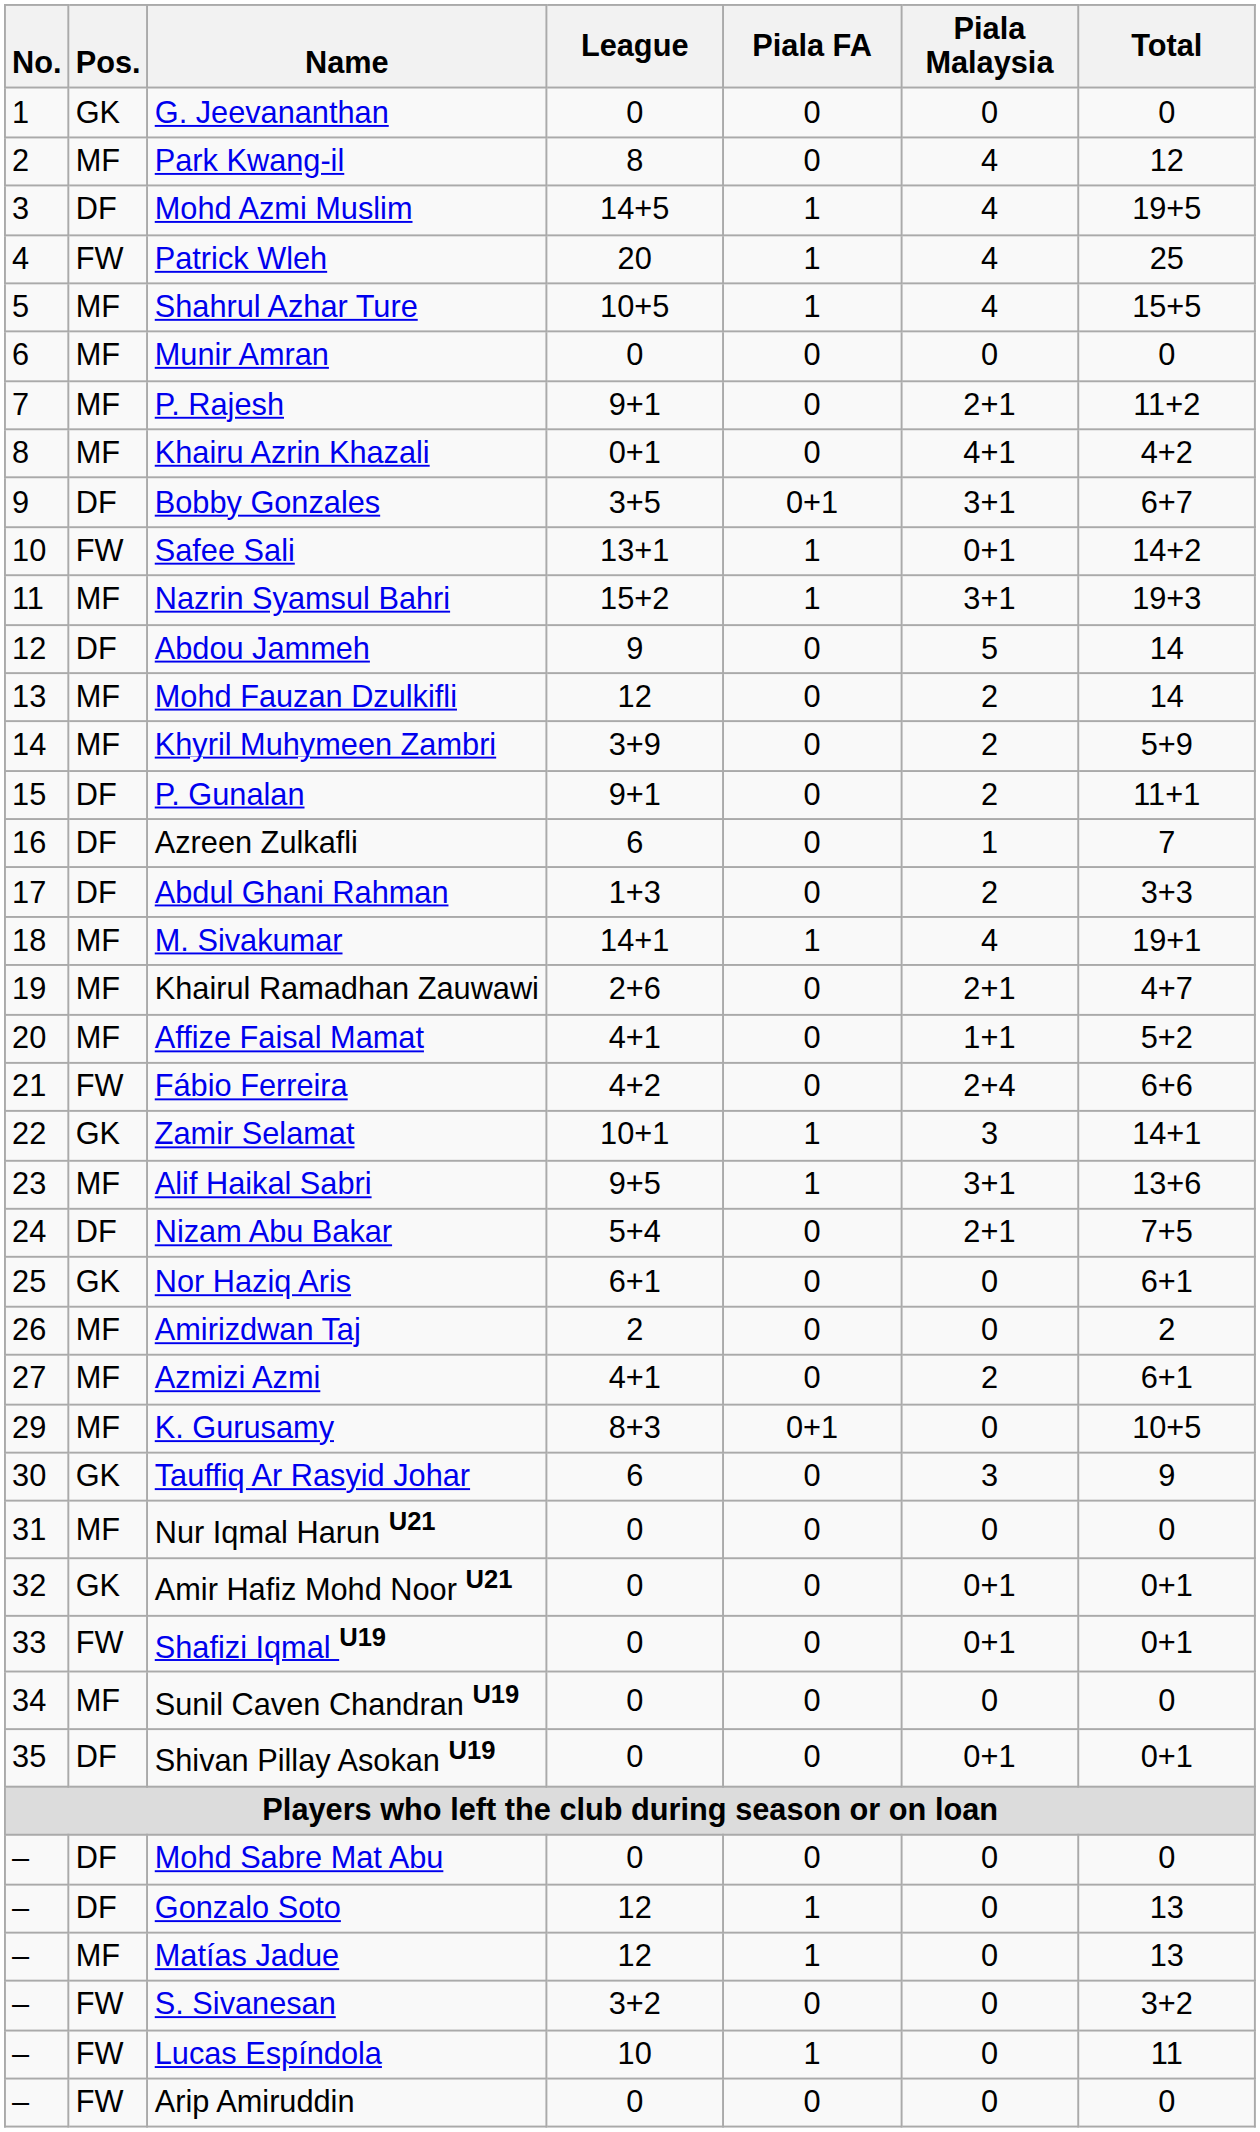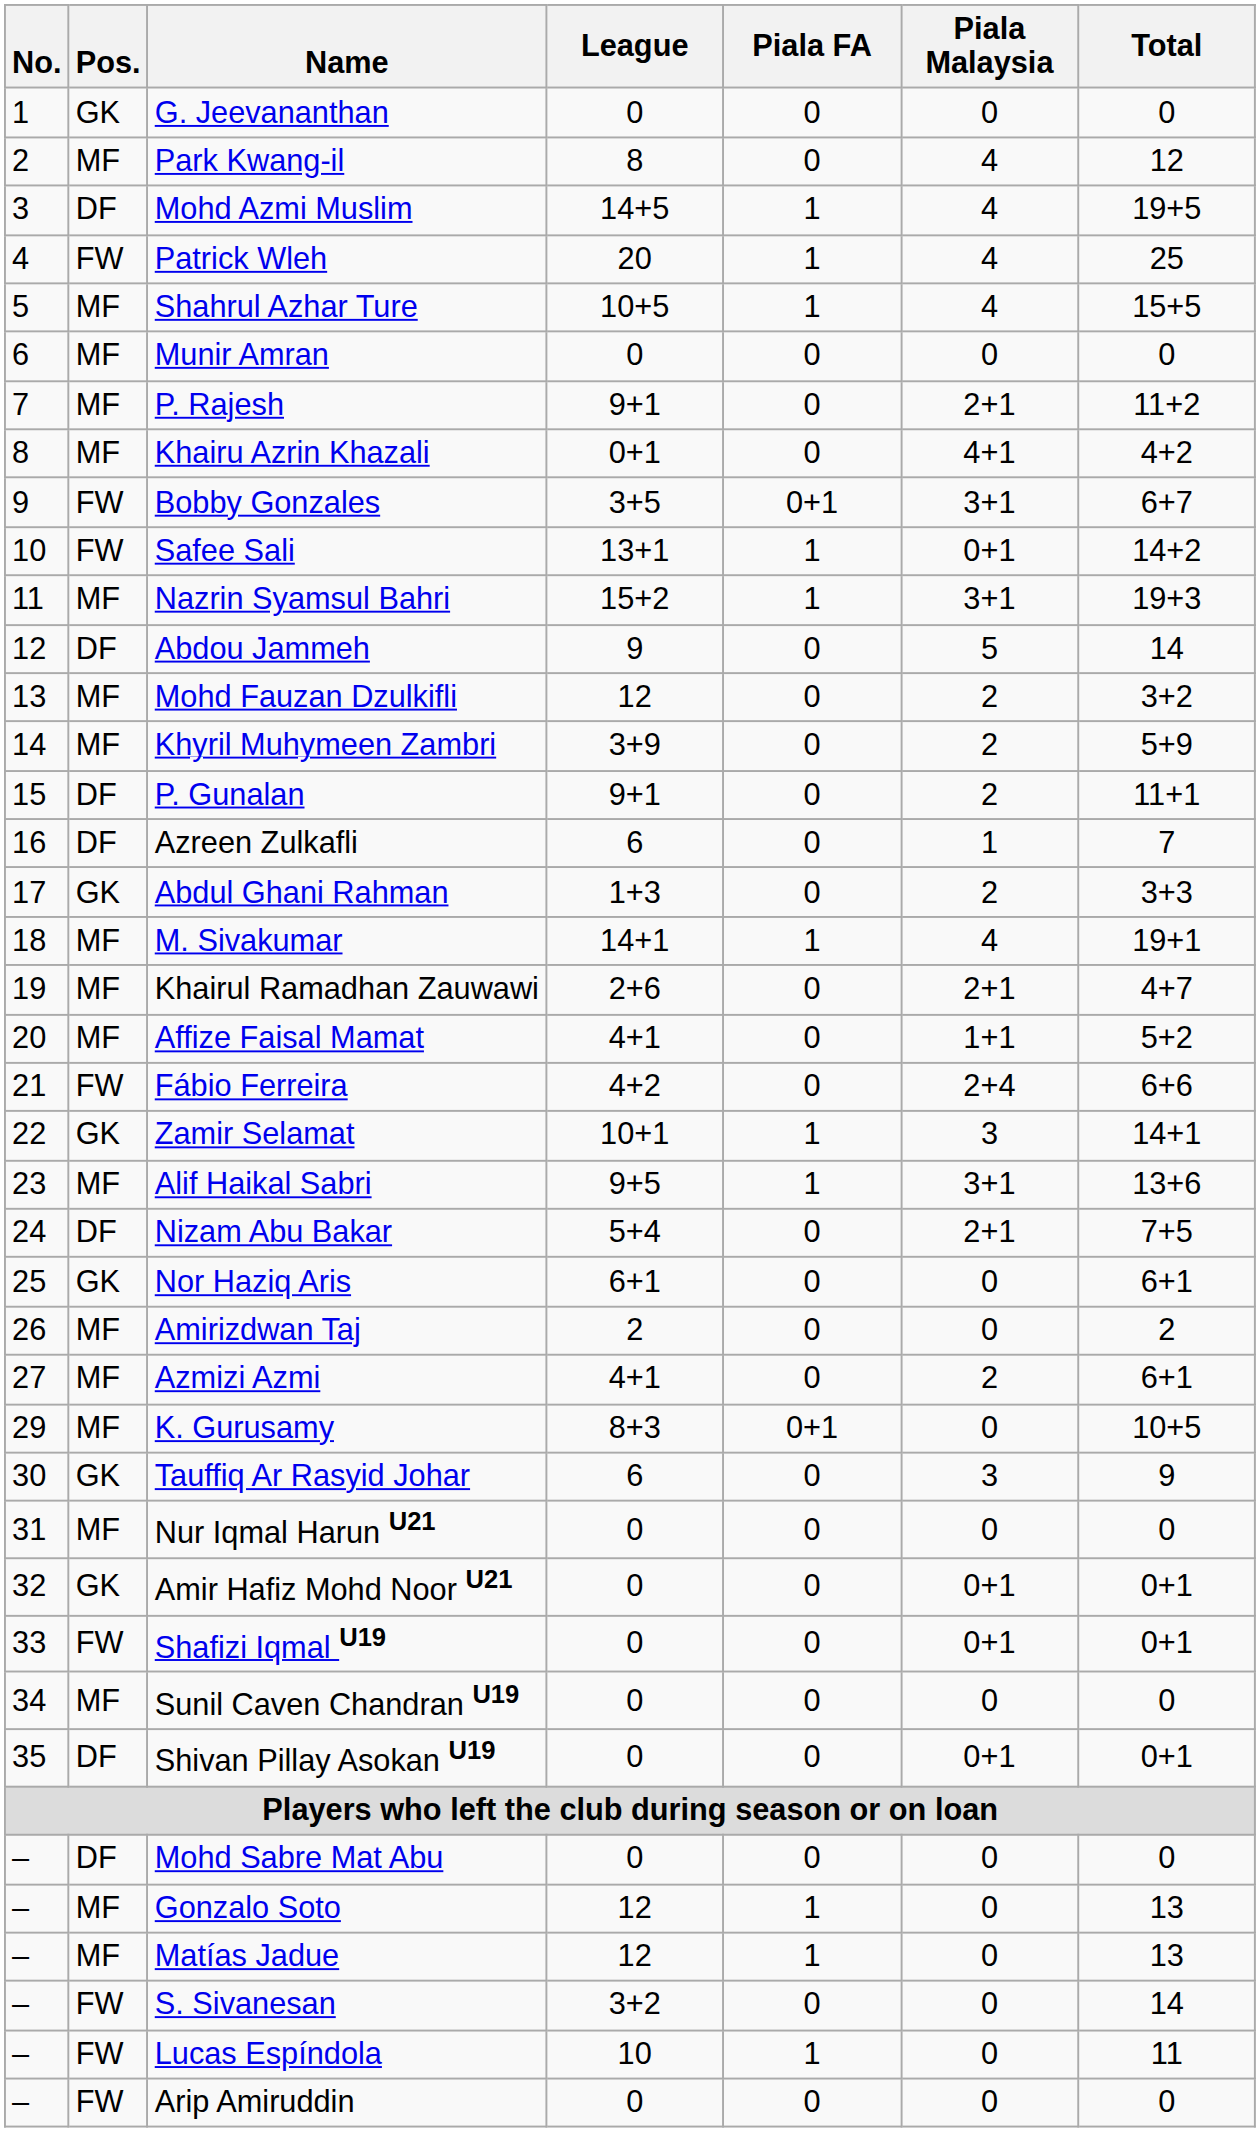 <table class="wikitable" style="text-align:center">
 <tr>
 <th rowspan="1" valign="bottom">No.</th>
 <th rowspan="1" valign="bottom">Pos.</th>
 <th rowspan="1" valign="bottom">Name</th>
 <th rowspan="1" width="85">League</th>
 <th rowspan="1" width="85">Piala FA</th>
 <th rowspan="1" width="85">Piala Malaysia</th>
 <th rowspan="1" width="85">Total</th>
 </tr>
 <tr>
 <td align=left>1</td>
 <td align=left>GK</td>
 <td align=left> <a href='#'>G. Jeevananthan</a></td>
 <td>0</td>
 <td>0</td>
 <td>0</td>
 <td>0</td>
 </tr>
 <tr>
 <td align=left>2</td>
 <td align=left>MF</td>
 <td align=left> <a href='#'>Park Kwang-il</a></td>
 <td>8</td>
 <td>0</td>
 <td>4</td>
 <td>12</td>
 </tr>
 <tr>
 <td align=left>3</td>
 <td align=left>DF</td>
 <td align=left> <a href='#'>Mohd Azmi Muslim</a></td>
 <td>14+5</td>
 <td>1</td>
 <td>4</td>
 <td>19+5</td>
 </tr>
 <tr>
 <td align=left>4</td>
 <td align=left>FW</td>
 <td align=left> <a href='#'>Patrick Wleh</a></td>
 <td>20</td>
 <td>1</td>
 <td>4</td>
 <td>25</td>
 </tr>
 <tr>
 <td align=left>5</td>
 <td align=left>MF</td>
 <td align=left> <a href='#'>Shahrul Azhar Ture</a></td>
 <td>10+5</td>
 <td>1</td>
 <td>4</td>
 <td>15+5</td>
 </tr>
 <tr>
 <td align=left>6</td>
 <td align=left>MF</td>
 <td align=left> <a href='#'>Munir Amran</a></td>
 <td>0</td>
 <td>0</td>
 <td>0</td>
 <td>0</td>
 </tr>
 <tr>
 <td align=left>7</td>
 <td align=left>MF</td>
 <td align=left> <a href='#'>P. Rajesh</a></td>
 <td>9+1</td>
 <td>0</td>
 <td>2+1</td>
 <td>11+2</td>
 </tr>
 <tr>
 <td align=left>8</td>
 <td align=left>MF</td>
 <td align=left> <a href='#'>Khairu Azrin Khazali</a></td>
 <td>0+1</td>
 <td>0</td>
 <td>4+1</td>
 <td>4+2</td>
 </tr>
 <tr>
 <td align=left>9</td>
-<td align=left>DF</td>
+<td align=left>FW</td>
 <td align=left> <a href='#'>Bobby Gonzales</a></td>
 <td>3+5</td>
 <td>0+1</td>
 <td>3+1</td>
 <td>6+7</td>
 </tr>
 <tr>
 <td align=left>10</td>
 <td align=left>FW</td>
 <td align=left> <a href='#'>Safee Sali</a></td>
 <td>13+1</td>
 <td>1</td>
 <td>0+1</td>
 <td>14+2</td>
 </tr>
 <tr>
 <td align=left>11</td>
 <td align=left>MF</td>
 <td align=left> <a href='#'>Nazrin Syamsul Bahri</a></td>
 <td>15+2</td>
 <td>1</td>
 <td>3+1</td>
 <td>19+3</td>
 </tr>
 <tr>
 <td align=left>12</td>
 <td align=left>DF</td>
 <td align=left> <a href='#'>Abdou Jammeh</a></td>
 <td>9</td>
 <td>0</td>
 <td>5</td>
 <td>14</td>
 </tr>
 <tr>
 <td align=left>13</td>
 <td align=left>MF</td>
 <td align=left> <a href='#'>Mohd Fauzan Dzulkifli</a></td>
 <td>12</td>
 <td>0</td>
 <td>2</td>
-<td>14</td>
+<td>3+2</td>
 </tr>
 <tr>
 <td align=left>14</td>
 <td align=left>MF</td>
 <td align=left> <a href='#'>Khyril Muhymeen Zambri</a></td>
 <td>3+9</td>
 <td>0</td>
 <td>2</td>
 <td>5+9</td>
 </tr>
 <tr>
 <td align=left>15</td>
 <td align=left>DF</td>
 <td align=left> <a href='#'>P. Gunalan</a></td>
 <td>9+1</td>
 <td>0</td>
 <td>2</td>
 <td>11+1</td>
 </tr>
 <tr>
 <td align=left>16</td>
 <td align=left>DF</td>
 <td align=left> Azreen Zulkafli</td>
 <td>6</td>
 <td>0</td>
 <td>1</td>
 <td>7</td>
 </tr>
 <tr>
 <td align=left>17</td>
-<td align=left>DF</td>
+<td align=left>GK</td>
 <td align=left> <a href='#'>Abdul Ghani Rahman</a></td>
 <td>1+3</td>
 <td>0</td>
 <td>2</td>
 <td>3+3</td>
 </tr>
 <tr>
 <td align=left>18</td>
 <td align=left>MF</td>
 <td align=left> <a href='#'>M. Sivakumar</a></td>
 <td>14+1</td>
 <td>1</td>
 <td>4</td>
 <td>19+1</td>
 </tr>
 <tr>
 <td align=left>19</td>
 <td align=left>MF</td>
 <td align=left> Khairul Ramadhan Zauwawi</td>
 <td>2+6</td>
 <td>0</td>
 <td>2+1</td>
 <td>4+7</td>
 </tr>
 <tr>
 <td align=left>20</td>
 <td align=left>MF</td>
 <td align=left> <a href='#'>Affize Faisal Mamat</a></td>
 <td>4+1</td>
 <td>0</td>
 <td>1+1</td>
 <td>5+2</td>
 </tr>
 <tr>
 <td align=left>21</td>
 <td align=left>FW</td>
 <td align=left> <a href='#'>Fábio Ferreira</a></td>
 <td>4+2</td>
 <td>0</td>
 <td>2+4</td>
 <td>6+6</td>
 </tr>
 <tr>
 <td align=left>22</td>
 <td align=left>GK</td>
 <td align=left> <a href='#'>Zamir Selamat</a></td>
 <td>10+1</td>
 <td>1</td>
 <td>3</td>
 <td>14+1</td>
 </tr>
 <tr>
 <td align=left>23</td>
 <td align=left>MF</td>
 <td align=left> <a href='#'>Alif Haikal Sabri</a></td>
 <td>9+5</td>
 <td>1</td>
 <td>3+1</td>
 <td>13+6</td>
 </tr>
 <tr>
 <td align=left>24</td>
 <td align=left>DF</td>
 <td align=left> <a href='#'>Nizam Abu Bakar</a></td>
 <td>5+4</td>
 <td>0</td>
 <td>2+1</td>
 <td>7+5</td>
 </tr>
 <tr>
 <td align=left>25</td>
 <td align=left>GK</td>
 <td align=left> <a href='#'>Nor Haziq Aris</a></td>
 <td>6+1</td>
 <td>0</td>
 <td>0</td>
 <td>6+1</td>
 </tr>
 <tr>
 <td align=left>26</td>
 <td align=left>MF</td>
 <td align=left> <a href='#'>Amirizdwan Taj</a></td>
 <td>2</td>
 <td>0</td>
 <td>0</td>
 <td>2</td>
 </tr>
 <tr>
 <td align=left>27</td>
 <td align=left>MF</td>
 <td align=left> <a href='#'>Azmizi Azmi</a></td>
 <td>4+1</td>
 <td>0</td>
 <td>2</td>
 <td>6+1</td>
 </tr>
 <tr>
 <td align=left>29</td>
 <td align=left>MF</td>
 <td align=left> <a href='#'>K. Gurusamy</a></td>
 <td>8+3</td>
 <td>0+1</td>
 <td>0</td>
 <td>10+5</td>
 </tr>
 <tr>
 <td align=left>30</td>
 <td align=left>GK</td>
 <td align=left> <a href='#'>Tauffiq Ar Rasyid Johar</a></td>
 <td>6</td>
 <td>0</td>
 <td>3</td>
 <td>9</td>
 </tr>
 <tr>
 <td align=left>31</td>
 <td align=left>MF</td>
 <td align=left> Nur Iqmal Harun <sup><strong>U21</strong></sup></td>
 <td>0</td>
 <td>0</td>
 <td>0</td>
 <td>0</td>
 </tr>
 <tr>
 <td align=left>32</td>
 <td align=left>GK</td>
 <td align=left> Amir Hafiz Mohd Noor <sup><strong>U21</strong></sup></td>
 <td>0</td>
 <td>0</td>
 <td>0+1</td>
 <td>0+1</td>
 </tr>
 <tr>
 <td align=left>33</td>
 <td align=left>FW</td>
 <td align=left> <a href='#'>Shafizi Iqmal </a> <sup><strong>U19</strong></sup></td>
 <td>0</td>
 <td>0</td>
 <td>0+1</td>
 <td>0+1</td>
 </tr>
 <tr>
 <td align=left>34</td>
 <td align=left>MF</td>
 <td align=left> Sunil Caven Chandran <sup><strong>U19</strong></sup></td>
 <td>0</td>
 <td>0</td>
 <td>0</td>
 <td>0</td>
 </tr>
 <tr>
 <td align=left>35</td>
 <td align=left>DF</td>
 <td align=left> Shivan Pillay Asokan <sup><strong>U19</strong></sup></td>
 <td>0</td>
 <td>0</td>
 <td>0+1</td>
 <td>0+1</td>
 </tr>
 <tr>
 <th colspan="15" style="background:#dcdcdc; text-align:center;"><strong>Players who left the club during season or on loan</strong></th>
 </tr>
 <tr>
 <td align=left>–</td>
 <td align=left>DF</td>
 <td align=left> <a href='#'>Mohd Sabre Mat Abu</a></td>
 <td>0</td>
 <td>0</td>
 <td>0</td>
 <td>0</td>
 </tr>
 <tr>
 <td align=left>–</td>
-<td align=left>DF</td>
+<td align=left>MF</td>
 <td align=left> <a href='#'>Gonzalo Soto</a></td>
 <td>12</td>
 <td>1</td>
 <td>0</td>
 <td>13</td>
 </tr>
 <tr>
 <td align=left>–</td>
 <td align=left>MF</td>
 <td align=left> <a href='#'>Matías Jadue</a></td>
 <td>12</td>
 <td>1</td>
 <td>0</td>
 <td>13</td>
 </tr>
 <tr>
 <td align=left>–</td>
 <td align=left>FW</td>
 <td align=left> <a href='#'>S. Sivanesan</a></td>
 <td>3+2</td>
 <td>0</td>
 <td>0</td>
-<td>3+2</td>
+<td>14</td>
 </tr>
 <tr>
 <td align=left>–</td>
 <td align=left>FW</td>
 <td align=left> <a href='#'>Lucas Espíndola</a></td>
 <td>10</td>
 <td>1</td>
 <td>0</td>
 <td>11</td>
 </tr>
 <tr>
 <td align=left>–</td>
 <td align=left>FW</td>
 <td align=left> Arip Amiruddin</td>
 <td>0</td>
 <td>0</td>
 <td>0</td>
 <td>0</td>
 </tr>
 </table>
